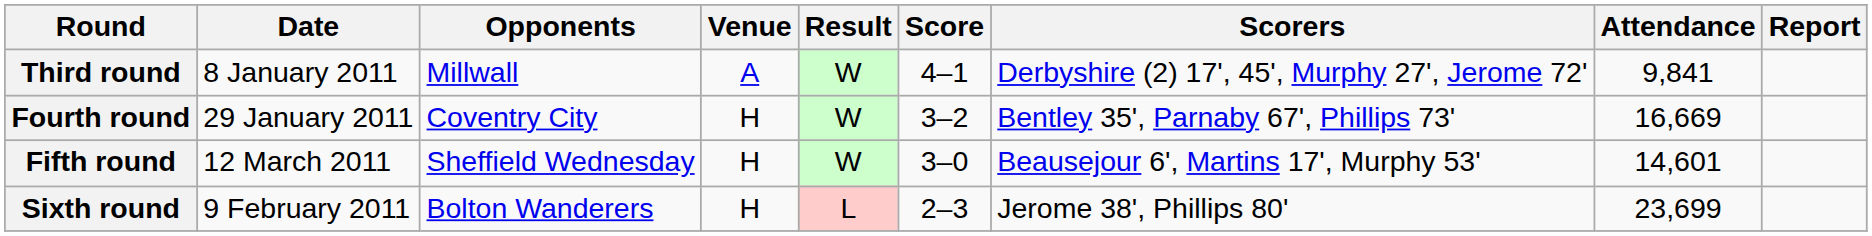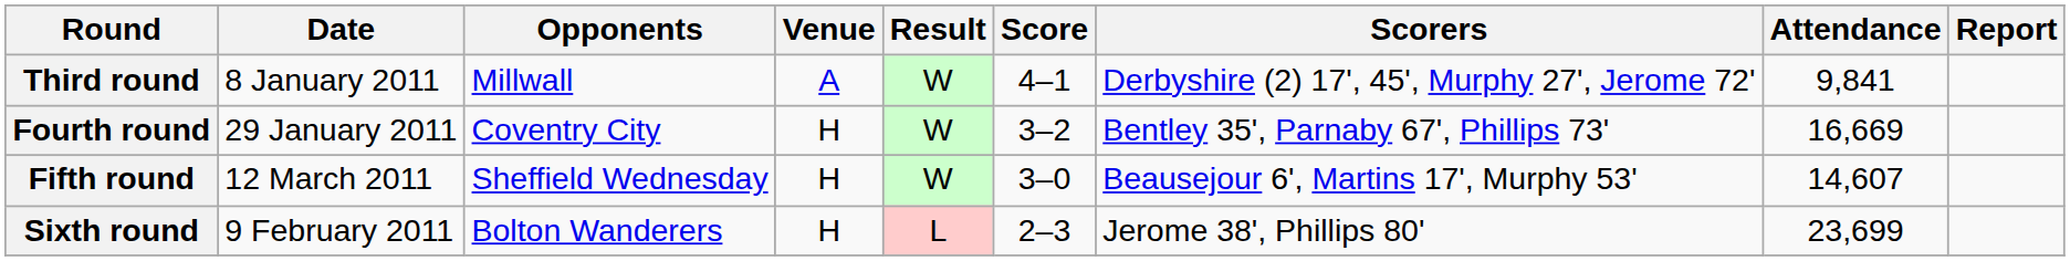 <table class="wikitable plainrowheaders" style=text-align:center>
 <tr>
 <th scope=col>Round</th>
 <th scope=col>Date</th>
 <th scope=col>Opponents</th>
 <th scope=col>Venue</th>
 <th scope=col>Result</th>
 <th scope=col>Score</th>
 <th scope=col>Scorers</th>
 <th scope=col>Attendance</th>
 <th scope=col>Report</th>
 </tr>
 <tr>
 <th scope=row>Third round</th>
 <td style=text-align:left>8 January 2011</td>
 <td style="text-align:left"><a href='#'>Millwall</a></td>
 <td><a href='#'>A</a></td>
 <td style=background:#cfc>W</td>
 <td>4–1</td>
 <td style=text-align:left><a href='#'>Derbyshire</a> (2) 17', 45', <a href='#'>Murphy</a> 27', <a href='#'>Jerome</a> 72'</td>
 <td>9,841</td>
 <td></td>
 </tr>
 <tr>
 <th scope=row>Fourth round</th>
 <td style=text-align:left>29 January 2011</td>
 <td style=text-align:left><a href='#'>Coventry City</a></td>
 <td>H</td>
 <td style=background:#cfc>W</td>
 <td>3–2</td>
 <td style=text-align:left><a href='#'>Bentley</a> 35', <a href='#'>Parnaby</a> 67', <a href='#'>Phillips</a> 73'</td>
 <td>16,669</td>
 <td></td>
 </tr>
 <tr>
 <th scope=row>Fifth round</th>
 <td style=text-align:left>12 March 2011</td>
 <td style=text-align:left><a href='#'>Sheffield Wednesday</a></td>
 <td>H</td>
 <td style=background:#cfc>W</td>
 <td>3–0</td>
 <td style=text-align:left><a href='#'>Beausejour</a> 6', <a href='#'>Martins</a> 17', Murphy 53'</td>
-<td>14,601</td>
+<td>14,607</td>
 <td></td>
 </tr>
 <tr>
 <th scope=row>Sixth round</th>
 <td style=text-align:left>9 February 2011</td>
 <td style=text-align:left><a href='#'>Bolton Wanderers</a></td>
 <td>H</td>
 <td style=background:#fcc>L</td>
 <td>2–3</td>
 <td style=text-align:left>Jerome 38', Phillips 80'</td>
 <td>23,699</td>
 <td></td>
 </tr>
 </table>
